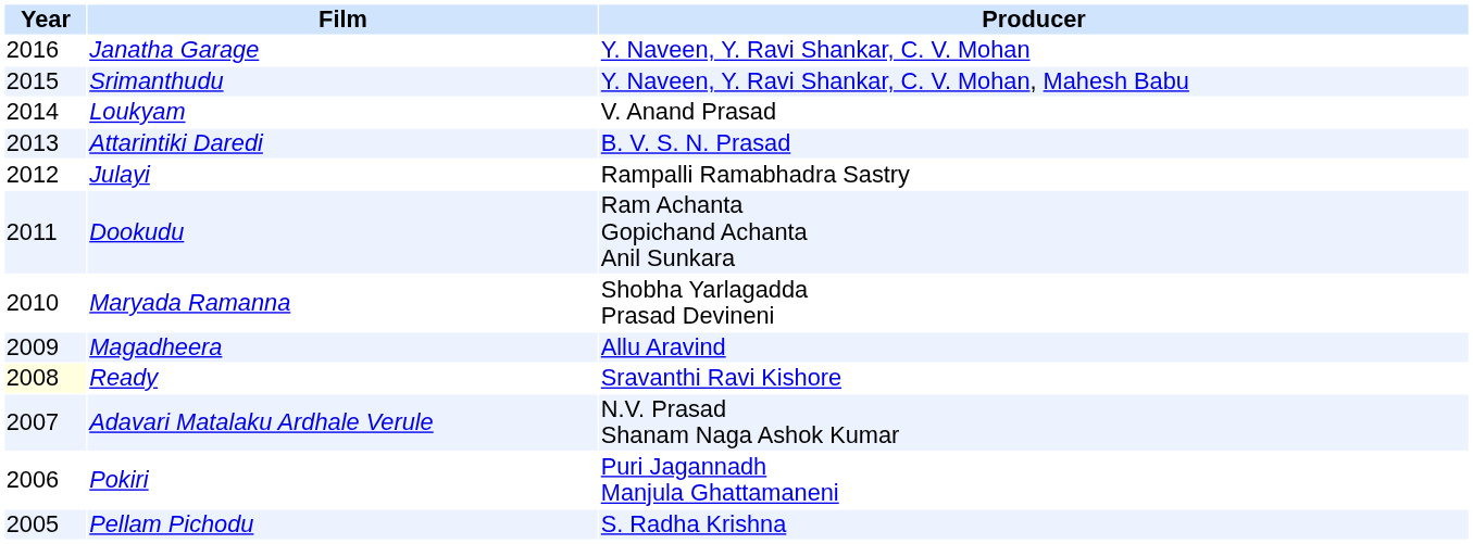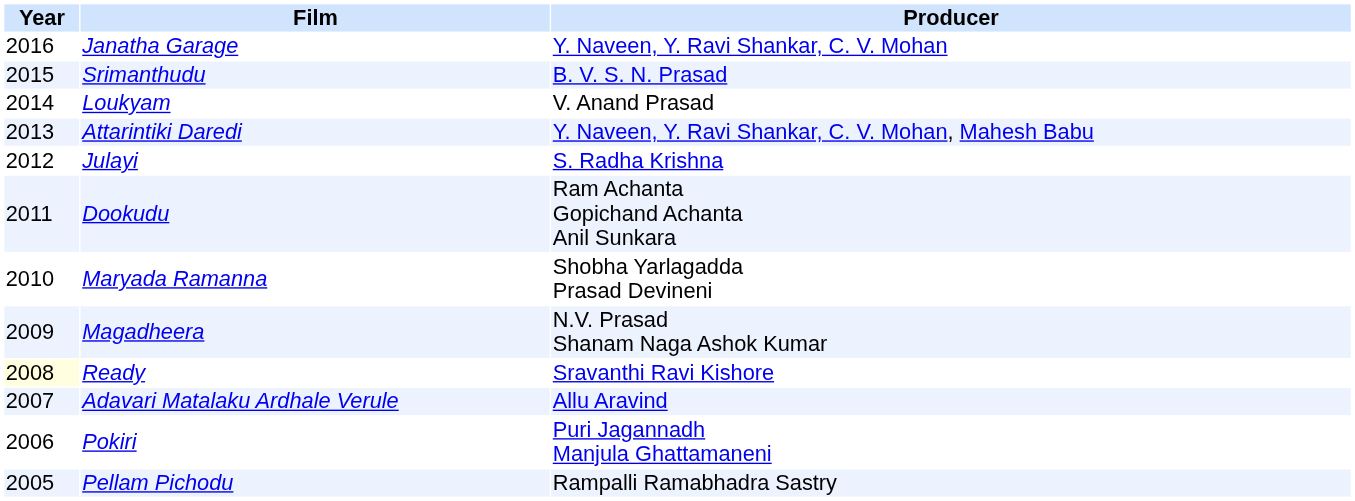 <table cellspacing="1" cellpadding="1" border="0" width="50%">
 <tr bgcolor="#d1e4fd">
 <th>Year</th>
 <th>Film</th>
 <th>Producer</th>
 </tr>
 <tr>
 <td>2016</td>
 <td><em><a href='#'>Janatha Garage</a></em></td>
 <td><a href='#'>Y. Naveen, Y. Ravi Shankar, C. V. Mohan</a></td>
 </tr>
 <tr bgcolor=#edf3fe>
 <td>2015</td>
 <td><em><a href='#'>Srimanthudu</a></em></td>
-<td><a href='#'>Y. Naveen, Y. Ravi Shankar, C. V. Mohan</a>, <a href='#'>Mahesh Babu</a></td>
+<td><a href='#'>B. V. S. N. Prasad</a></td>
 </tr>
 <tr>
 <td>2014</td>
 <td><em><a href='#'>Loukyam</a></em></td>
 <td>V. Anand Prasad</td>
 </tr>
 <tr bgcolor=#edf3fe>
 <td>2013</td>
 <td><em><a href='#'>Attarintiki Daredi</a></em></td>
-<td><a href='#'>B. V. S. N. Prasad</a></td>
+<td><a href='#'>Y. Naveen, Y. Ravi Shankar, C. V. Mohan</a>, <a href='#'>Mahesh Babu</a></td>
 </tr>
 <tr>
 <td>2012</td>
 <td><em><a href='#'>Julayi</a></em></td>
-<td>Rampalli Ramabhadra Sastry</td>
+<td><a href='#'>S. Radha Krishna</a></td>
 </tr>
 <tr bgcolor=#edf3fe>
 <td>2011</td>
 <td><em><a href='#'>Dookudu</a></em></td>
 <td>Ram Achanta<br>Gopichand Achanta<br>Anil Sunkara</td>
 </tr>
 <tr>
 <td>2010</td>
 <td><em><a href='#'>Maryada Ramanna</a></em></td>
 <td>Shobha Yarlagadda <br> Prasad Devineni</td>
 </tr>
 <tr bgcolor=#edf3fe>
 <td>2009</td>
 <td><em><a href='#'>Magadheera</a></em></td>
-<td><a href='#'>Allu Aravind</a></td>
+<td>N.V. Prasad<br>Shanam Naga Ashok Kumar</td>
 </tr>
 <tr>
 <td style="background: lightyellow;">2008</td>
 <td><em><a href='#'>Ready</a></em></td>
 <td><a href='#'>Sravanthi Ravi Kishore</a></td>
 </tr>
 <tr bgcolor=#edf3fe>
 <td>2007</td>
 <td><em><a href='#'>Adavari Matalaku Ardhale Verule</a></em></td>
-<td>N.V. Prasad<br>Shanam Naga Ashok Kumar</td>
+<td><a href='#'>Allu Aravind</a></td>
 </tr>
 <tr>
 <td>2006</td>
 <td><em><a href='#'>Pokiri</a></em></td>
 <td><a href='#'>Puri Jagannadh</a><br><a href='#'>Manjula Ghattamaneni</a></td>
 </tr>
 <tr bgcolor=#edf3fe>
 <td>2005</td>
 <td><em><a href='#'>Pellam Pichodu</a></em></td>
-<td><a href='#'>S. Radha Krishna</a></td>
+<td>Rampalli Ramabhadra Sastry</td>
 </tr>
 <tr>
 </tr>
 </table>
